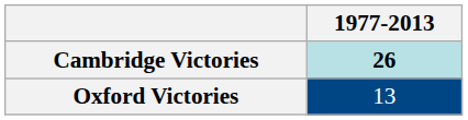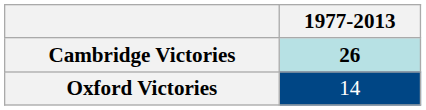 <table class="wikitable" border="1" style="width:25%">
 <tr>
 <th></th>
 <th>1977-2013</th>
 </tr>
 <tr>
 <th>Cambridge Victories</th>
 <td style="text-align:center; background:#B7E1E4; color:#000;"><strong>26</strong></td>
 </tr>
 <tr>
 <th>Oxford Victories</th>
-<td style="text-align:center; background:#004685; color:#FFFFFF">13</td>
+<td style="text-align:center; background:#004685; color:#FFFFFF">14</td>
 </tr>
 </table>
